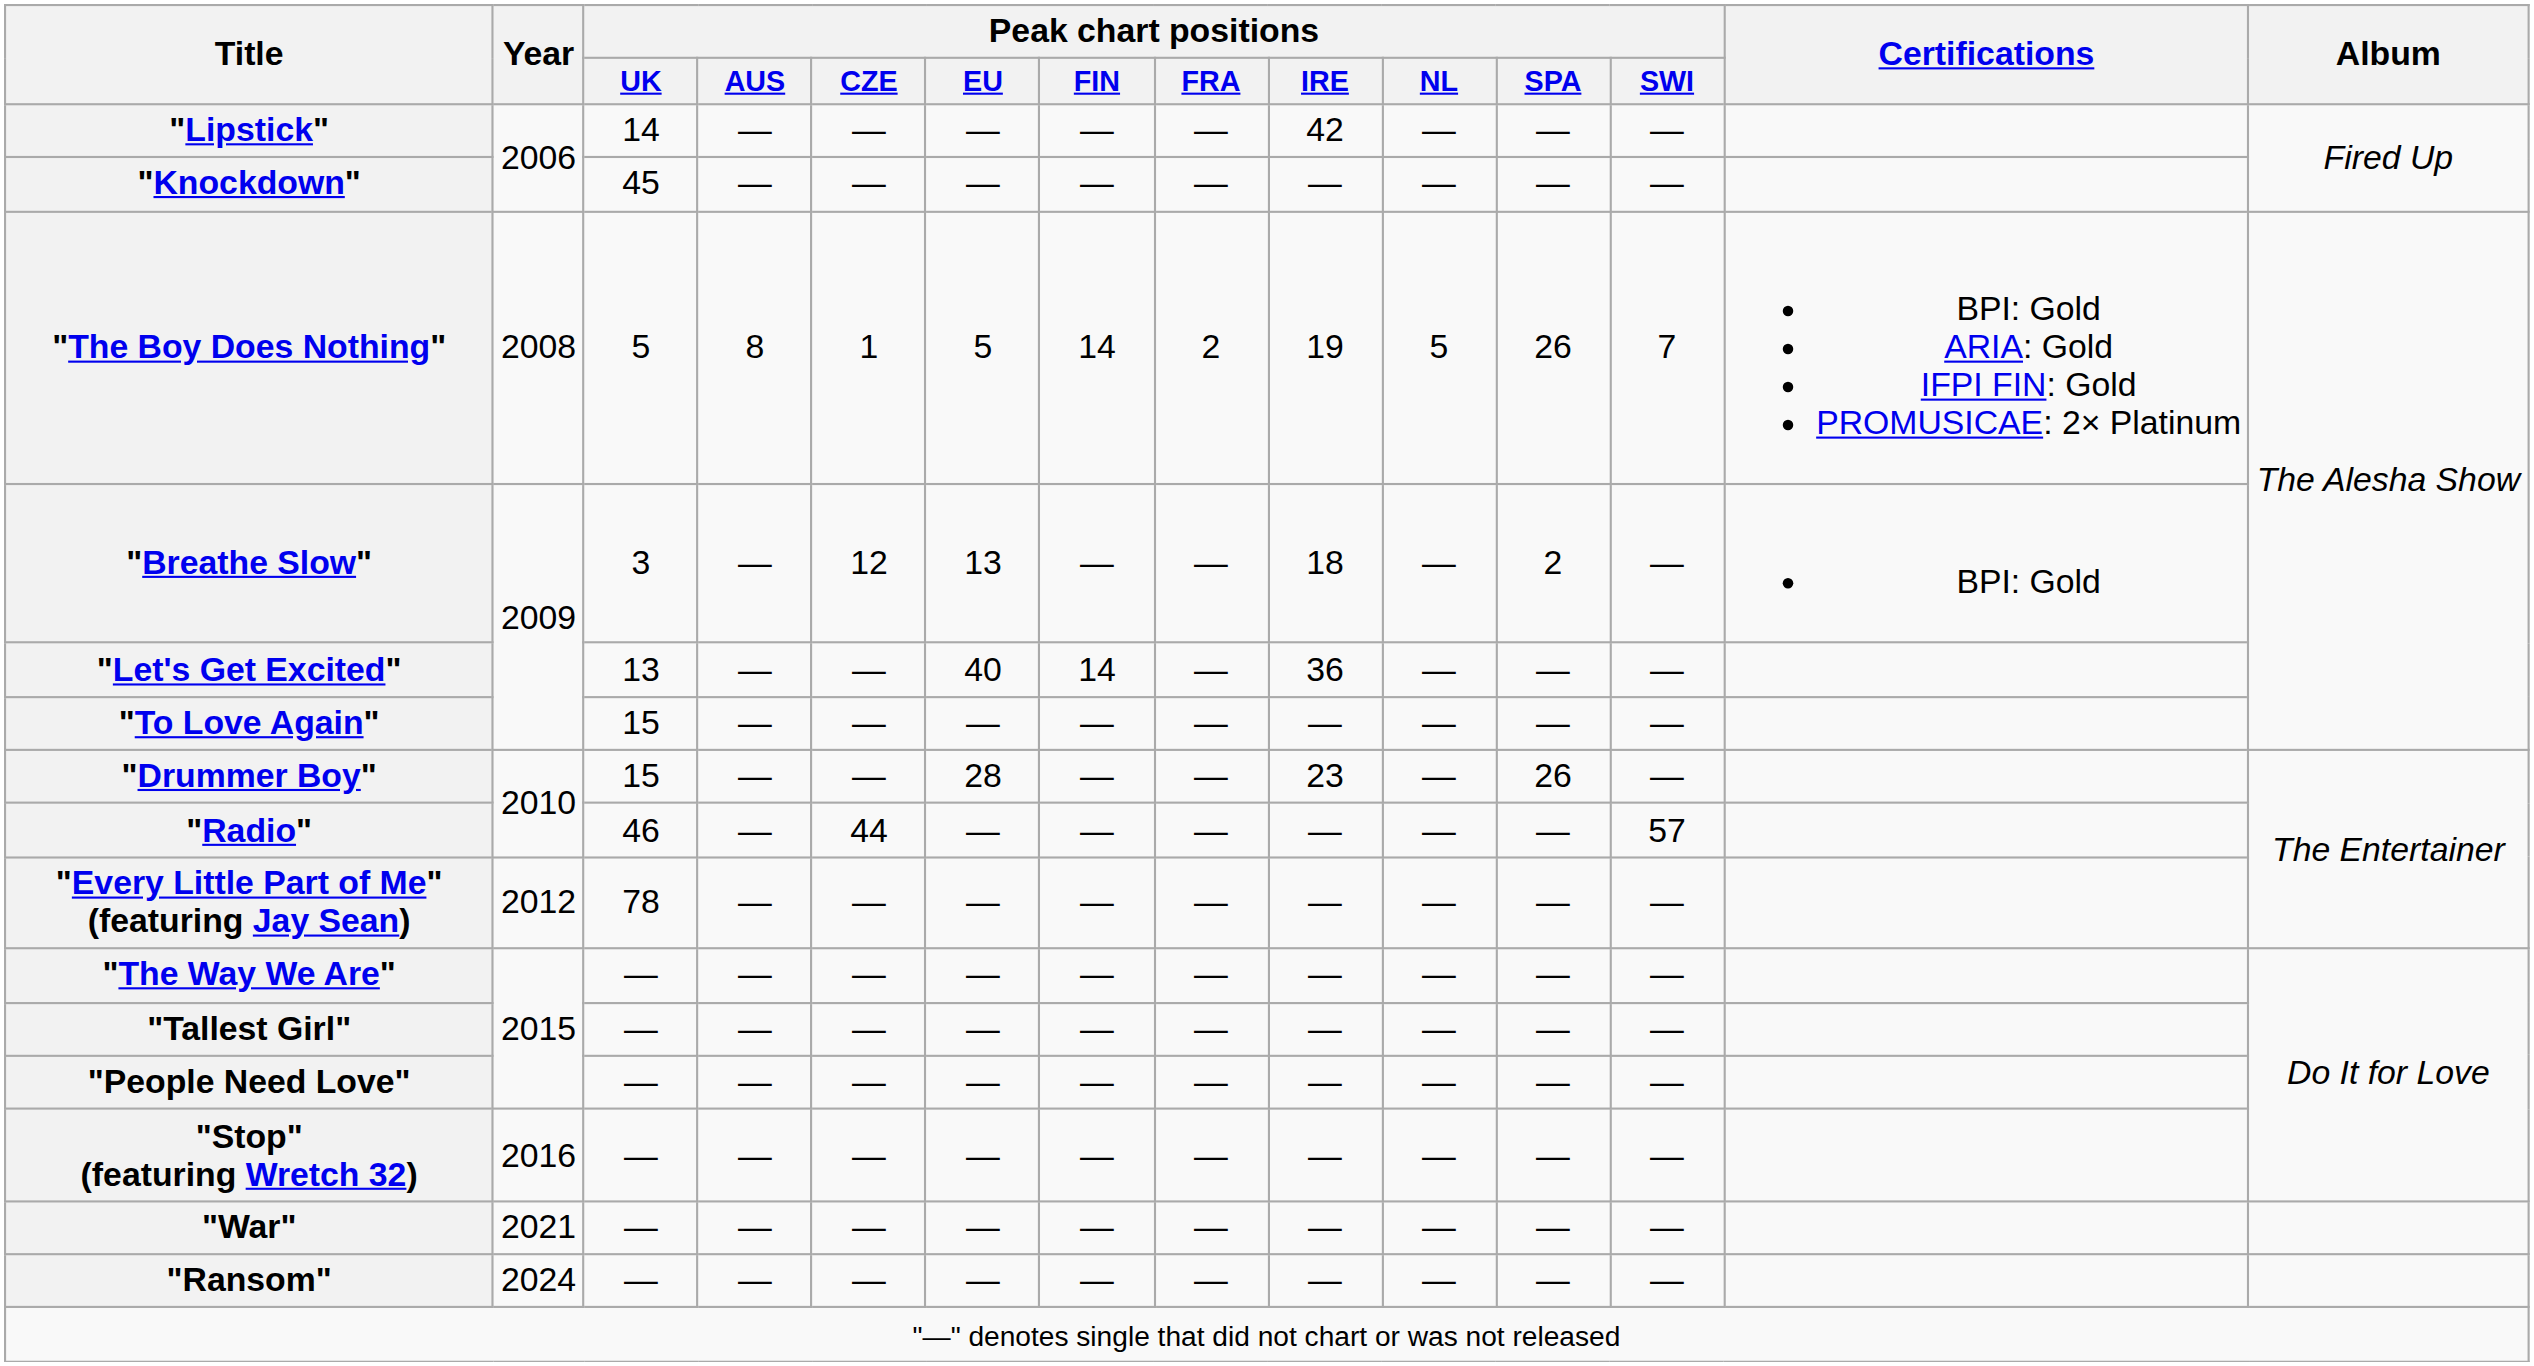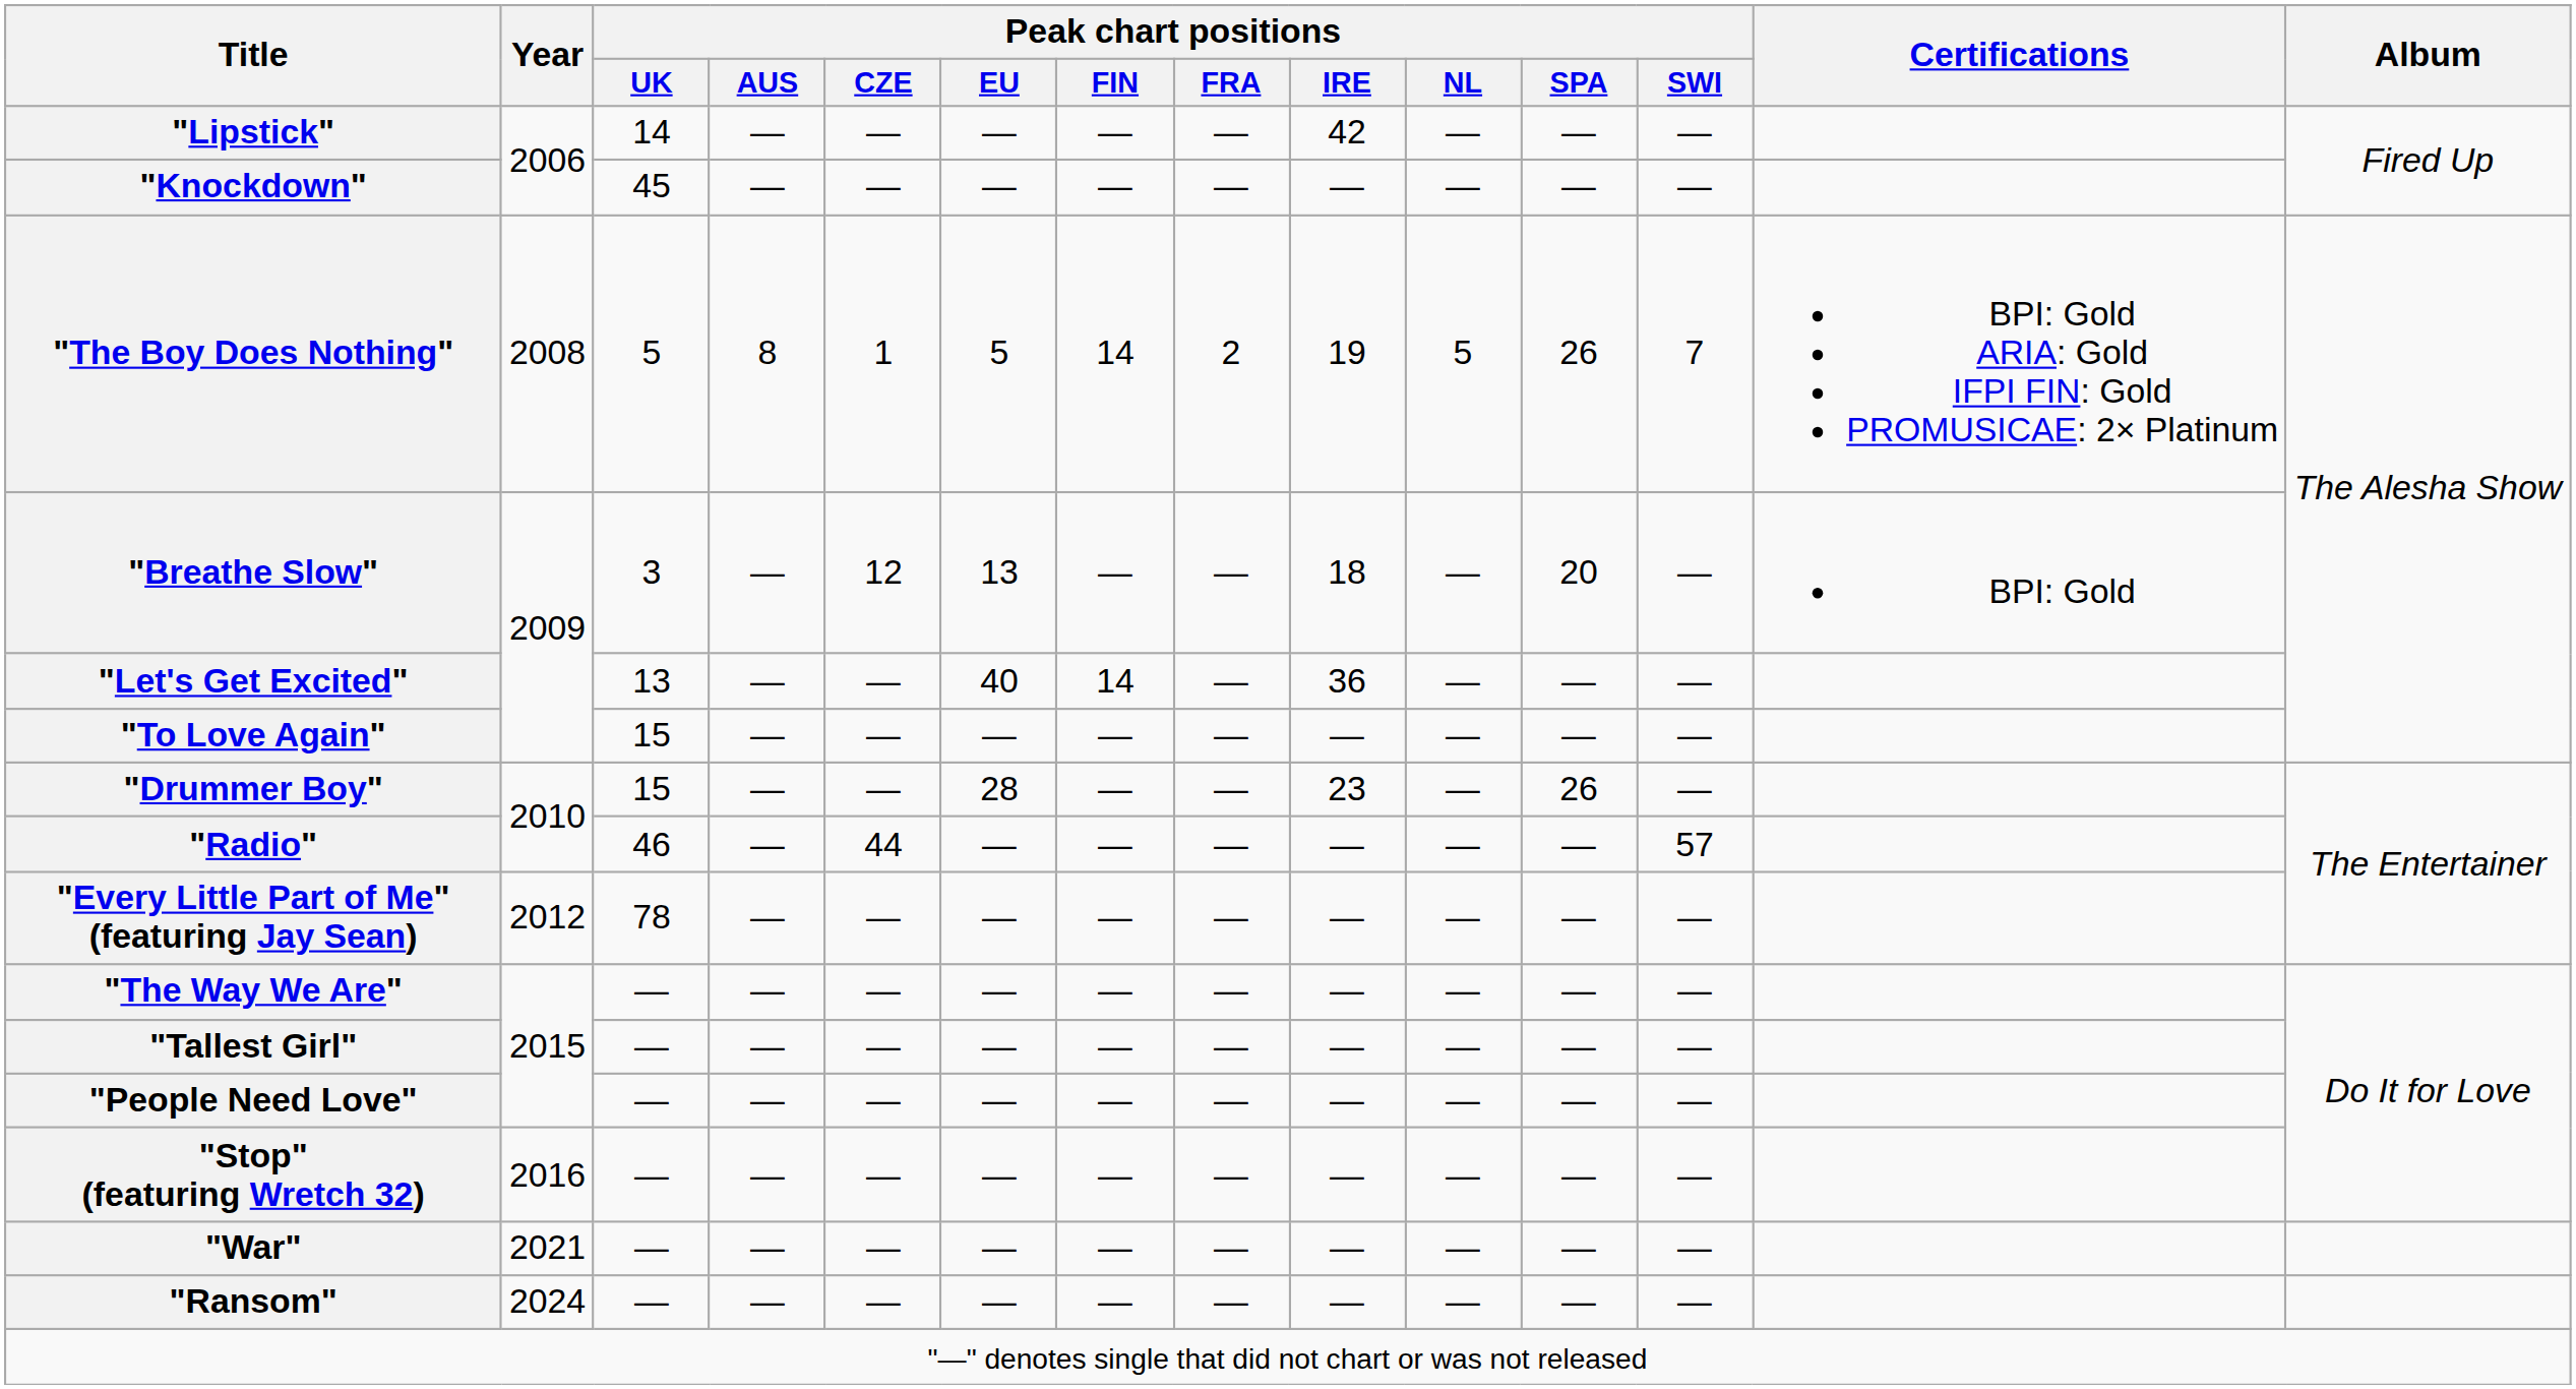 <table class="wikitable plainrowheaders" style="text-align:center;" border="1">
 <tr>
 <th scope="col" rowspan="2" style="width:14em;">Title</th>
 <th scope="col" rowspan="2">Year</th>
 <th scope="col" colspan="10">Peak chart positions</th>
 <th scope="col" rowspan="2"><a href='#'>Certifications</a></th>
 <th scope="col" rowspan="2">Album</th>
 </tr>
 <tr>
 <th style="width:3.5em;font-size:85%"><a href='#'>UK</a><br></th>
 <th style="width:3.5em;font-size:85%"><a href='#'>AUS</a><br></th>
 <th style="width:3.5em;font-size:85%"><a href='#'>CZE</a><br></th>
 <th style="width:3.5em;font-size:85%"><a href='#'>EU</a><br></th>
 <th style="width:3.5em;font-size:85%"><a href='#'>FIN</a><br></th>
 <th style="width:3.5em;font-size:85%"><a href='#'>FRA</a><br></th>
 <th style="width:3.5em;font-size:85%"><a href='#'>IRE</a><br></th>
 <th style="width:3.5em;font-size:85%"><a href='#'>NL</a><br></th>
 <th style="width:3.5em;font-size:85%"><a href='#'>SPA</a><br></th>
 <th style="width:3.5em;font-size:85%"><a href='#'>SWI</a><br></th>
 </tr>
 <tr>
 <th scope="row">"<a href='#'>Lipstick</a>"</th>
 <td rowspan="2">2006</td>
 <td>14</td>
 <td>—</td>
 <td>—</td>
 <td>—</td>
 <td>—</td>
 <td>—</td>
 <td>42</td>
 <td>—</td>
 <td>—</td>
 <td>—</td>
 <td></td>
 <td rowspan="2"><em>Fired Up</em></td>
 </tr>
 <tr>
 <th scope="row">"<a href='#'>Knockdown</a>"</th>
 <td>45</td>
 <td>—</td>
 <td>—</td>
 <td>—</td>
 <td>—</td>
 <td>—</td>
 <td>—</td>
 <td>—</td>
 <td>—</td>
 <td>—</td>
 <td></td>
 </tr>
 <tr>
 <th scope="row">"<a href='#'>The Boy Does Nothing</a>"</th>
 <td>2008</td>
 <td>5</td>
 <td>8</td>
 <td>1</td>
 <td>5</td>
 <td>14</td>
 <td>2</td>
 <td>19</td>
 <td>5</td>
 <td>26</td>
 <td>7</td>
 <td><br><ul><li>BPI: Gold</li><li><a href='#'>ARIA</a>: Gold</li><li><a href='#'>IFPI FIN</a>: Gold</li><li><a href='#'>PROMUSICAE</a>: 2× Platinum</li></ul></td>
 <td rowspan="4"><em>The Alesha Show</em></td>
 </tr>
 <tr>
 <th scope="row">"<a href='#'>Breathe Slow</a>"</th>
 <td rowspan="3">2009</td>
 <td>3</td>
 <td>—</td>
 <td>12</td>
 <td>13</td>
 <td>—</td>
 <td>—</td>
 <td>18</td>
 <td>—</td>
-<td>2</td>
+<td>20</td>
 <td>—</td>
 <td><br><ul><li>BPI: Gold</li></ul></td>
 </tr>
 <tr>
 <th scope="row">"<a href='#'>Let's Get Excited</a>"</th>
 <td>13</td>
 <td>—</td>
 <td>—</td>
 <td>40</td>
 <td>14</td>
 <td>—</td>
 <td>36</td>
 <td>—</td>
 <td>—</td>
 <td>—</td>
 <td></td>
 </tr>
 <tr>
 <th scope="row">"<a href='#'>To Love Again</a>"</th>
 <td>15</td>
 <td>—</td>
 <td>—</td>
 <td>—</td>
 <td>—</td>
 <td>—</td>
 <td>—</td>
 <td>—</td>
 <td>—</td>
 <td>—</td>
 <td></td>
 </tr>
 <tr>
 <th scope="row">"<a href='#'>Drummer Boy</a>"</th>
 <td rowspan="2">2010</td>
 <td>15</td>
 <td>—</td>
 <td>—</td>
 <td>28</td>
 <td>—</td>
 <td>—</td>
 <td>23</td>
 <td>—</td>
 <td>26</td>
 <td>—</td>
 <td></td>
 <td rowspan="3"><em>The Entertainer</em></td>
 </tr>
 <tr>
 <th scope="row">"<a href='#'>Radio</a>"</th>
 <td>46</td>
 <td>—</td>
 <td>44</td>
 <td>—</td>
 <td>—</td>
 <td>—</td>
 <td>—</td>
 <td>—</td>
 <td>—</td>
 <td>57</td>
 <td></td>
 </tr>
 <tr>
 <th scope="row">"<a href='#'>Every Little Part of Me</a>" <br> <span>(featuring <a href='#'>Jay Sean</a>)</span></th>
 <td>2012</td>
 <td>78</td>
 <td>—</td>
 <td>—</td>
 <td>—</td>
 <td>—</td>
 <td>—</td>
 <td>—</td>
 <td>—</td>
 <td>—</td>
 <td>—</td>
 <td></td>
 </tr>
 <tr>
 <th scope="row">"<a href='#'>The Way We Are</a>"</th>
 <td rowspan="3">2015</td>
 <td>—</td>
 <td>—</td>
 <td>—</td>
 <td>—</td>
 <td>—</td>
 <td>—</td>
 <td>—</td>
 <td>—</td>
 <td>—</td>
 <td>—</td>
 <td></td>
 <td rowspan="4"><em>Do It for Love</em></td>
 </tr>
 <tr>
 <th scope="row">"Tallest Girl"</th>
 <td>—</td>
 <td>—</td>
 <td>—</td>
 <td>—</td>
 <td>—</td>
 <td>—</td>
 <td>—</td>
 <td>—</td>
 <td>—</td>
 <td>—</td>
 <td></td>
 </tr>
 <tr>
 <th scope="row">"People Need Love"</th>
 <td>—</td>
 <td>—</td>
 <td>—</td>
 <td>—</td>
 <td>—</td>
 <td>—</td>
 <td>—</td>
 <td>—</td>
 <td>—</td>
 <td>—</td>
 <td></td>
 </tr>
 <tr>
 <th scope="row">"Stop" <br> <span>(featuring <a href='#'>Wretch 32</a>)</span></th>
 <td>2016</td>
 <td>—</td>
 <td>—</td>
 <td>—</td>
 <td>—</td>
 <td>—</td>
 <td>—</td>
 <td>—</td>
 <td>—</td>
 <td>—</td>
 <td>—</td>
 <td></td>
 </tr>
 <tr>
 <th scope="row">"War"</th>
 <td>2021</td>
 <td>—</td>
 <td>—</td>
 <td>—</td>
 <td>—</td>
 <td>—</td>
 <td>—</td>
 <td>—</td>
 <td>—</td>
 <td>—</td>
 <td>—</td>
 <td></td>
 <td></td>
 </tr>
 <tr>
 <th scope="row">"Ransom"</th>
 <td>2024</td>
 <td>—</td>
 <td>—</td>
 <td>—</td>
 <td>—</td>
 <td>—</td>
 <td>—</td>
 <td>—</td>
 <td>—</td>
 <td>—</td>
 <td>—</td>
 <td></td>
 <td></td>
 </tr>
 <tr>
 <td colspan="14" style="text-align:center;"><small>"—" denotes single that did not chart or was not released</small></td>
 </tr>
 </table>
